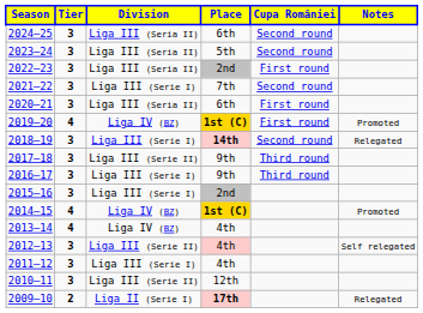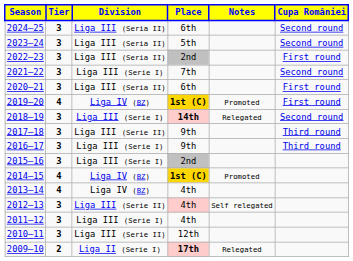 <table class="wikitable" style="text-align:center; font-size:90%">
 <tr>
 <th style="background:#FFFF00;color:#0000FF;border:2px solid #0000FF">Season</th>
 <th style="background:#FFFF00;color:#0000FF;border:2px solid #0000FF">Tier</th>
 <th style="background:#FFFF00;color:#0000FF;border:2px solid #0000FF">Division</th>
 <th style="background:#FFFF00;color:#0000FF;border:2px solid #0000FF">Place</th>
+<th style="background:#FFFF00;color:#0000FF;border:2px solid #0000FF">Notes</th>
 <th style="background:#FFFF00;color:#0000FF;border:2px solid #0000FF">Cupa României</th>
-<th style="background:#FFFF00;color:#0000FF;border:2px solid #0000FF">Notes</th>
 </tr>
 <tr>
 <td><a href='#'>2024–25</a></td>
 <td><strong>3</strong></td>
 <td><a href='#'>Liga III</a> <small>(Seria II)</small></td>
 <td>6th</td>
+<td></td>
 <td><a href='#'>Second round</a></td>
-<td></td>
 </tr>
 <tr>
 <td><a href='#'>2023–24</a></td>
 <td><strong>3</strong></td>
 <td>Liga III <small>(Seria II)</small></td>
 <td>5th</td>
+<td></td>
 <td><a href='#'>Second round</a></td>
-<td></td>
 </tr>
 <tr>
 <td><a href='#'>2022–23</a></td>
 <td><strong>3</strong></td>
 <td>Liga III <small>(Seria II)</small></td>
 <td align=center bgcolor=silver>2nd</td>
+<td></td>
 <td><a href='#'>First round</a></td>
-<td></td>
 </tr>
 <tr>
 <td><a href='#'>2021–22</a></td>
 <td><strong>3</strong></td>
 <td>Liga III <small>(Serie I)</small></td>
 <td>7th</td>
+<td></td>
 <td><a href='#'>Second round</a></td>
-<td></td>
 </tr>
 <tr>
 <td><a href='#'>2020–21</a></td>
 <td><strong>3</strong></td>
 <td>Liga III <small>(Seria II)</small></td>
 <td>6th</td>
+<td></td>
 <td><a href='#'>First round</a></td>
-<td></td>
 </tr>
 <tr>
 <td><a href='#'>2019–20</a></td>
 <td><strong>4</strong></td>
 <td><a href='#'>Liga IV</a> <small>(<a href='#'>BZ</a>)</small></td>
 <td align=center bgcolor=gold><strong>1st (C)</strong></td>
+<td><small>Promoted</small></td>
 <td><a href='#'>First round</a></td>
-<td><small>Promoted</small></td>
 </tr>
 <tr>
 <td><a href='#'>2018–19</a></td>
 <td><strong>3</strong></td>
 <td><a href='#'>Liga III</a> <small>(Serie I)</small></td>
 <td align=center bgcolor=#FFCCCC><strong>14th</strong></td>
+<td><small>Relegated</small></td>
 <td><a href='#'>Second round</a></td>
-<td><small>Relegated</small></td>
 </tr>
 <tr>
 <td><a href='#'>2017–18</a></td>
 <td><strong>3</strong></td>
 <td>Liga III <small>(Serie II)</small></td>
 <td>9th</td>
+<td></td>
 <td><a href='#'>Third round</a></td>
-<td></td>
 </tr>
 <tr>
 <td><a href='#'>2016–17</a></td>
 <td><strong>3</strong></td>
 <td>Liga III <small>(Serie I)</small></td>
 <td>9th</td>
+<td></td>
 <td><a href='#'>Third round</a></td>
-<td></td>
 </tr>
 <tr>
 <td><a href='#'>2015–16</a></td>
 <td><strong>3</strong></td>
 <td>Liga III <small>(Serie I)</small></td>
 <td align=center bgcolor=silver>2nd</td>
 <td></td>
 <td></td>
 </tr>
 <tr>
 <td><a href='#'>2014–15</a></td>
 <td><strong>4</strong></td>
 <td><a href='#'>Liga IV</a> <small>(<a href='#'>BZ</a>)</small></td>
 <td align=center bgcolor=gold><strong>1st (C)</strong></td>
+<td><small>Promoted</small></td>
 <td></td>
-<td><small>Promoted</small></td>
 </tr>
 <tr>
 <td><a href='#'>2013–14</a></td>
 <td><strong>4</strong></td>
 <td>Liga IV <small>(<a href='#'>BZ</a>)</small></td>
 <td>4th</td>
 <td></td>
 <td></td>
 </tr>
 <tr>
 <td><a href='#'>2012–13</a></td>
 <td><strong>3</strong></td>
 <td><a href='#'>Liga III</a> <small>(Serie II)</small></td>
 <td align=center bgcolor=#FFCCCC>4th</td>
+<td><small>Self relegated</small></td>
 <td></td>
-<td><small>Self relegated</small></td>
 </tr>
 <tr>
 <td><a href='#'>2011–12</a></td>
 <td><strong>3</strong></td>
 <td>Liga III <small>(Serie I)</small></td>
 <td>4th</td>
 <td></td>
 <td></td>
 </tr>
 <tr>
 <td><a href='#'>2010–11</a></td>
 <td><strong>3</strong></td>
 <td>Liga III <small>(Serie II)</small></td>
 <td>12th</td>
 <td></td>
 <td></td>
 </tr>
 <tr>
 <td><a href='#'>2009–10</a></td>
 <td><strong>2</strong></td>
 <td><a href='#'>Liga II</a> <small>(Serie I)</small></td>
 <td align=center bgcolor=#FFCCCC><strong>17th</strong></td>
+<td><small>Relegated</small></td>
 <td></td>
-<td><small>Relegated</small></td>
 </tr>
 </table>
